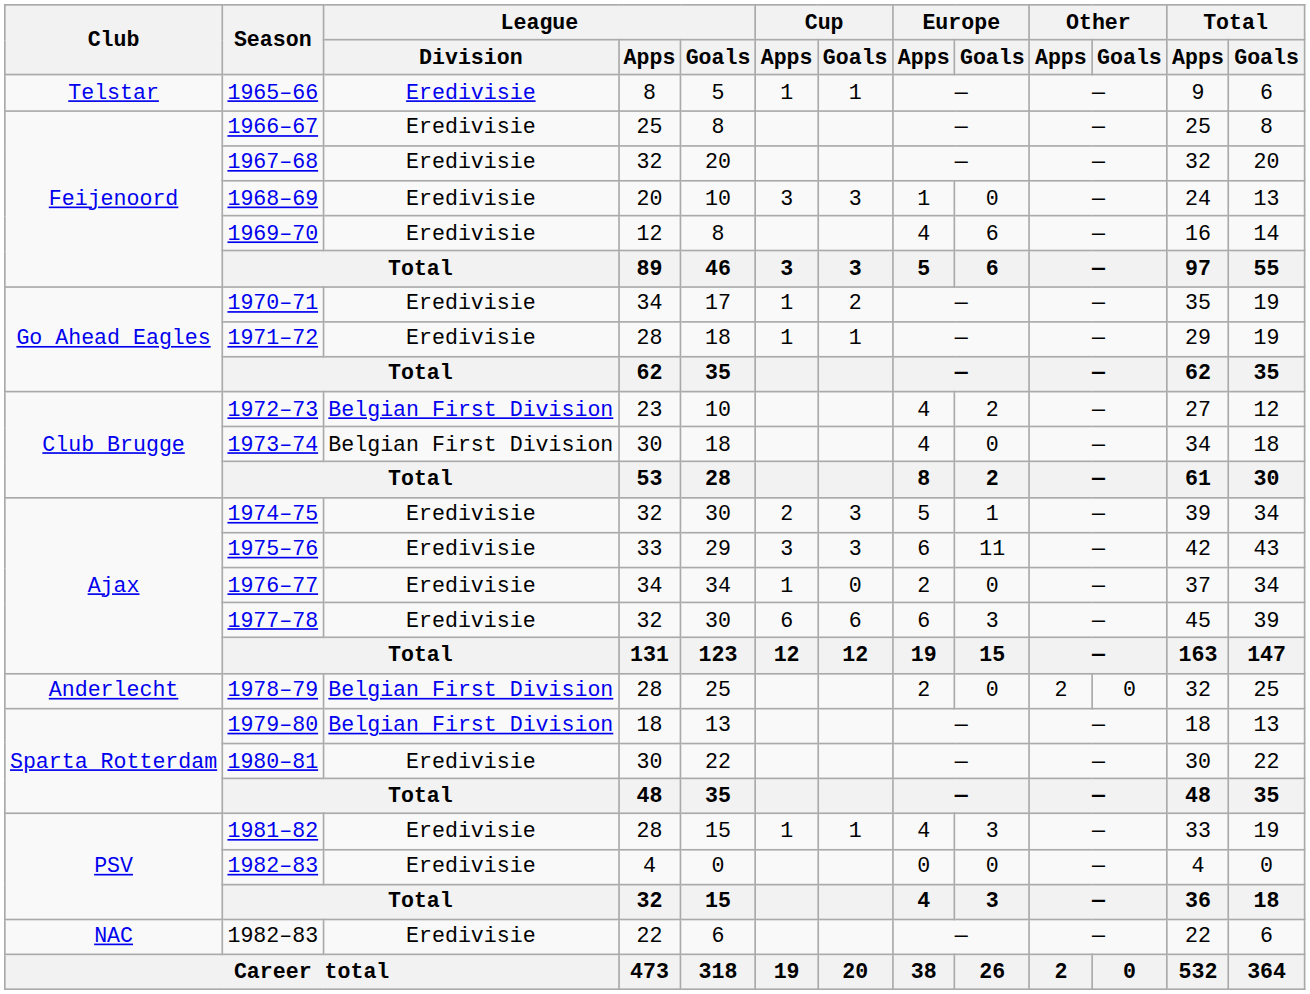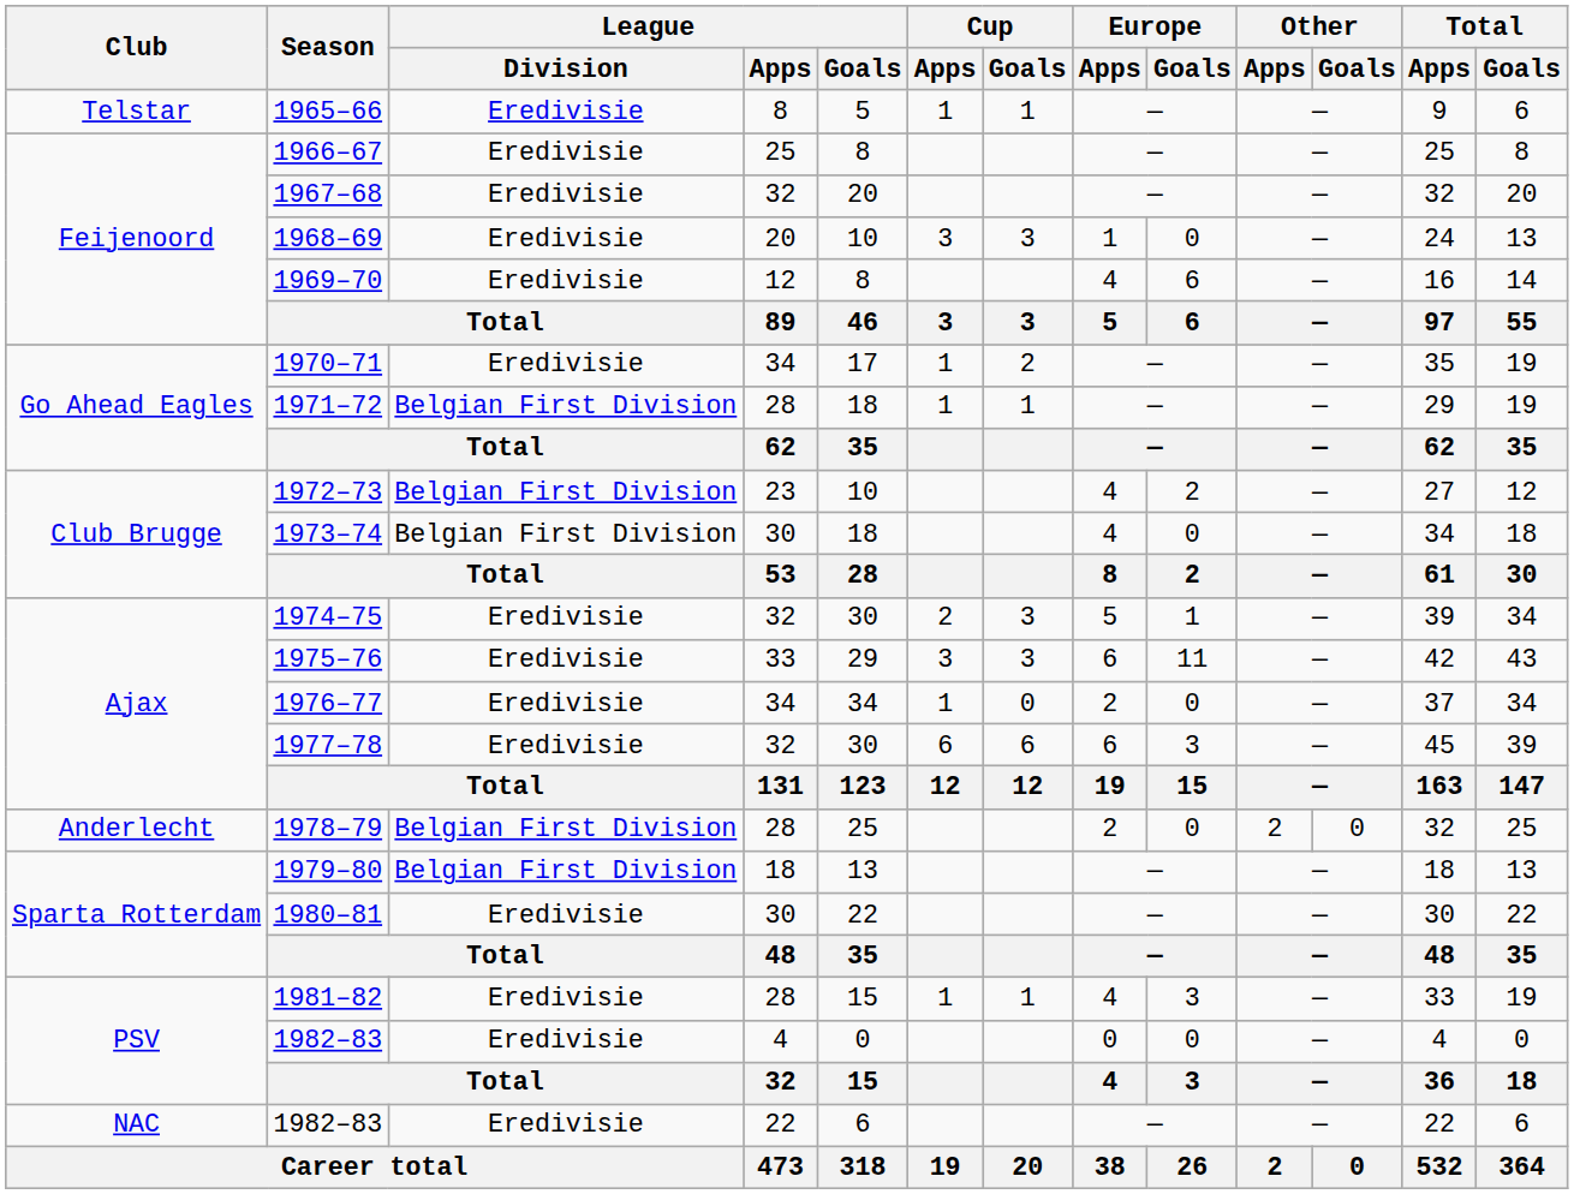 <table class=wikitable style=text-align:center>
 <tr>
 <th rowspan=2>Club</th>
 <th rowspan=2>Season</th>
 <th colspan=3>League</th>
 <th colspan=2>Cup</th>
 <th colspan=2>Europe</th>
 <th colspan=2>Other</th>
 <th colspan=2>Total</th>
 </tr>
 <tr>
 <th>Division</th>
 <th>Apps</th>
 <th>Goals</th>
 <th>Apps</th>
 <th>Goals</th>
 <th>Apps</th>
 <th>Goals</th>
 <th>Apps</th>
 <th>Goals</th>
 <th>Apps</th>
 <th>Goals</th>
 </tr>
 <tr>
 <td><a href='#'>Telstar</a></td>
 <td><a href='#'>1965–66</a></td>
 <td><a href='#'>Eredivisie</a></td>
 <td>8</td>
 <td>5</td>
 <td>1</td>
 <td>1</td>
 <td colspan=2>—</td>
 <td colspan=2>—</td>
 <td>9</td>
 <td>6</td>
 </tr>
 <tr>
 <td rowspan=5><a href='#'>Feijenoord</a></td>
 <td><a href='#'>1966–67</a></td>
 <td>Eredivisie</td>
 <td>25</td>
 <td>8</td>
 <td></td>
 <td></td>
 <td colspan=2>—</td>
 <td colspan=2>—</td>
 <td>25</td>
 <td>8</td>
 </tr>
 <tr>
 <td><a href='#'>1967–68</a></td>
 <td>Eredivisie</td>
 <td>32</td>
 <td>20</td>
 <td></td>
 <td></td>
 <td colspan=2>—</td>
 <td colspan=2>—</td>
 <td>32</td>
 <td>20</td>
 </tr>
 <tr>
 <td><a href='#'>1968–69</a></td>
 <td>Eredivisie</td>
 <td>20</td>
 <td>10</td>
 <td>3</td>
 <td>3</td>
 <td>1</td>
 <td>0</td>
 <td colspan=2>—</td>
 <td>24</td>
 <td>13</td>
 </tr>
 <tr>
 <td><a href='#'>1969–70</a></td>
 <td>Eredivisie</td>
 <td>12</td>
 <td>8</td>
 <td></td>
 <td></td>
 <td>4</td>
 <td>6</td>
 <td colspan=2>—</td>
 <td>16</td>
 <td>14</td>
 </tr>
 <tr>
 <th colspan="2">Total</th>
 <th>89</th>
 <th>46</th>
 <th>3</th>
 <th>3</th>
 <th>5</th>
 <th>6</th>
 <th colspan=2>—</th>
 <th>97</th>
 <th>55</th>
 </tr>
 <tr>
 <td rowspan=3><a href='#'>Go Ahead Eagles</a></td>
 <td><a href='#'>1970–71</a></td>
 <td>Eredivisie</td>
 <td>34</td>
 <td>17</td>
 <td>1</td>
 <td>2</td>
 <td colspan=2>—</td>
 <td colspan=2>—</td>
 <td>35</td>
 <td>19</td>
 </tr>
 <tr>
 <td><a href='#'>1971–72</a></td>
-<td>Eredivisie</td>
+<td><a href='#'>Belgian First Division</a></td>
 <td>28</td>
 <td>18</td>
 <td>1</td>
 <td>1</td>
 <td colspan=2>—</td>
 <td colspan=2>—</td>
 <td>29</td>
 <td>19</td>
 </tr>
 <tr>
 <th colspan="2">Total</th>
 <th>62</th>
 <th>35</th>
 <th></th>
 <th></th>
 <th colspan=2>—</th>
 <th colspan=2>—</th>
 <th>62</th>
 <th>35</th>
 </tr>
 <tr>
 <td rowspan=3><a href='#'>Club Brugge</a></td>
 <td><a href='#'>1972–73</a></td>
 <td><a href='#'>Belgian First Division</a></td>
 <td>23</td>
 <td>10</td>
 <td></td>
 <td></td>
 <td>4</td>
 <td>2</td>
 <td colspan=2>—</td>
 <td>27</td>
 <td>12</td>
 </tr>
 <tr>
 <td><a href='#'>1973–74</a></td>
 <td>Belgian First Division</td>
 <td>30</td>
 <td>18</td>
 <td></td>
 <td></td>
 <td>4</td>
 <td>0</td>
 <td colspan=2>—</td>
 <td>34</td>
 <td>18</td>
 </tr>
 <tr>
 <th colspan="2">Total</th>
 <th>53</th>
 <th>28</th>
 <th></th>
 <th></th>
 <th>8</th>
 <th>2</th>
 <th colspan=2>—</th>
 <th>61</th>
 <th>30</th>
 </tr>
 <tr>
 <td rowspan=5><a href='#'>Ajax</a></td>
 <td><a href='#'>1974–75</a></td>
 <td>Eredivisie</td>
 <td>32</td>
 <td>30</td>
 <td>2</td>
 <td>3</td>
 <td>5</td>
 <td>1</td>
 <td colspan=2>—</td>
 <td>39</td>
 <td>34</td>
 </tr>
 <tr>
 <td><a href='#'>1975–76</a></td>
 <td>Eredivisie</td>
 <td>33</td>
 <td>29</td>
 <td>3</td>
 <td>3</td>
 <td>6</td>
 <td>11</td>
 <td colspan=2>—</td>
 <td>42</td>
 <td>43</td>
 </tr>
 <tr>
 <td><a href='#'>1976–77</a></td>
 <td>Eredivisie</td>
 <td>34</td>
 <td>34</td>
 <td>1</td>
 <td>0</td>
 <td>2</td>
 <td>0</td>
 <td colspan=2>—</td>
 <td>37</td>
 <td>34</td>
 </tr>
 <tr>
 <td><a href='#'>1977–78</a></td>
 <td>Eredivisie</td>
 <td>32</td>
 <td>30</td>
 <td>6</td>
 <td>6</td>
 <td>6</td>
 <td>3</td>
 <td colspan=2>—</td>
 <td>45</td>
 <td>39</td>
 </tr>
 <tr>
 <th colspan="2">Total</th>
 <th>131</th>
 <th>123</th>
 <th>12</th>
 <th>12</th>
 <th>19</th>
 <th>15</th>
 <th colspan=2>—</th>
 <th>163</th>
 <th>147</th>
 </tr>
 <tr>
 <td><a href='#'>Anderlecht</a></td>
 <td><a href='#'>1978–79</a></td>
 <td><a href='#'>Belgian First Division</a></td>
 <td>28</td>
 <td>25</td>
 <td></td>
 <td></td>
 <td>2</td>
 <td>0</td>
 <td>2</td>
 <td>0</td>
 <td>32</td>
 <td>25</td>
 </tr>
 <tr>
 <td rowspan=3><a href='#'>Sparta Rotterdam</a></td>
 <td><a href='#'>1979–80</a></td>
 <td><a href='#'>Belgian First Division</a></td>
 <td>18</td>
 <td>13</td>
 <td></td>
 <td></td>
 <td colspan=2>—</td>
 <td colspan=2>—</td>
 <td>18</td>
 <td>13</td>
 </tr>
 <tr>
 <td><a href='#'>1980–81</a></td>
 <td>Eredivisie</td>
 <td>30</td>
 <td>22</td>
 <td></td>
 <td></td>
 <td colspan=2>—</td>
 <td colspan=2>—</td>
 <td>30</td>
 <td>22</td>
 </tr>
 <tr>
 <th colspan="2">Total</th>
 <th>48</th>
 <th>35</th>
 <th></th>
 <th></th>
 <th colspan=2>—</th>
 <th colspan=2>—</th>
 <th>48</th>
 <th>35</th>
 </tr>
 <tr>
 <td rowspan=3><a href='#'>PSV</a></td>
 <td><a href='#'>1981–82</a></td>
 <td>Eredivisie</td>
 <td>28</td>
 <td>15</td>
 <td>1</td>
 <td>1</td>
 <td>4</td>
 <td>3</td>
 <td colspan=2>—</td>
 <td>33</td>
 <td>19</td>
 </tr>
 <tr>
 <td><a href='#'>1982–83</a></td>
 <td>Eredivisie</td>
 <td>4</td>
 <td>0</td>
 <td></td>
 <td></td>
 <td>0</td>
 <td>0</td>
 <td colspan=2>—</td>
 <td>4</td>
 <td>0</td>
 </tr>
 <tr>
 <th colspan="2">Total</th>
 <th>32</th>
 <th>15</th>
 <th></th>
 <th></th>
 <th>4</th>
 <th>3</th>
 <th colspan=2>—</th>
 <th>36</th>
 <th>18</th>
 </tr>
 <tr>
 <td><a href='#'>NAC</a></td>
 <td>1982–83</td>
 <td>Eredivisie</td>
 <td>22</td>
 <td>6</td>
 <td></td>
 <td></td>
 <td colspan=2>—</td>
 <td colspan=2>—</td>
 <td>22</td>
 <td>6</td>
 </tr>
 <tr>
 <th colspan=3>Career total</th>
 <th>473</th>
 <th>318</th>
 <th>19</th>
 <th>20</th>
 <th>38</th>
 <th>26</th>
 <th>2</th>
 <th>0</th>
 <th>532</th>
 <th>364</th>
 </tr>
 </table>
